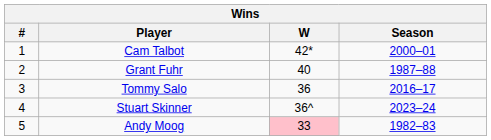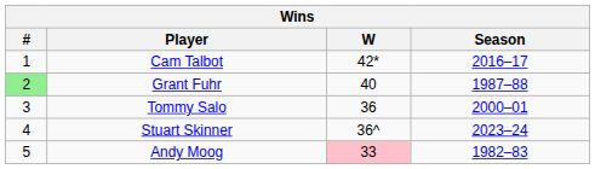 <table class="wikitable" style="text-align: center; font-size: 95%" width="70%">
 <tr>
 <th colspan="4">Wins</th>
 </tr>
 <tr>
 <th>#</th>
 <th>Player</th>
 <th>W</th>
 <th>Season</th>
 </tr>
 <tr>
 <td>1</td>
 <td><a href='#'>Cam Talbot</a></td>
 <td>42*</td>
-<td><a href='#'>2000–01</a></td>
+<td><a href='#'>2016–17</a></td>
 </tr>
 <tr>
-<td>2</td>
+<td style="background: lightgreen;">2</td>
 <td><a href='#'>Grant Fuhr</a></td>
 <td>40</td>
 <td><a href='#'>1987–88</a></td>
 </tr>
 <tr>
 <td>3</td>
 <td><a href='#'>Tommy Salo</a></td>
 <td>36</td>
-<td><a href='#'>2016–17</a></td>
+<td><a href='#'>2000–01</a></td>
 </tr>
 <tr>
 <td>4</td>
 <td><a href='#'>Stuart Skinner</a></td>
 <td>36^</td>
 <td><a href='#'>2023–24</a></td>
 </tr>
 <tr>
 <td>5</td>
 <td><a href='#'>Andy Moog</a></td>
 <td style="background: pink;">33</td>
 <td><a href='#'>1982–83</a></td>
 </tr>
 </table>
